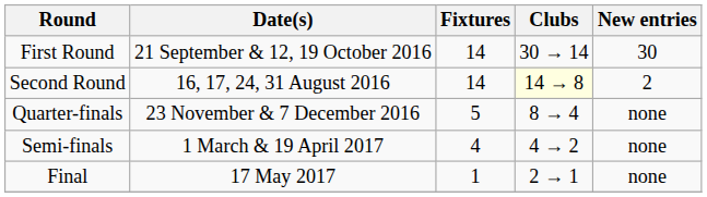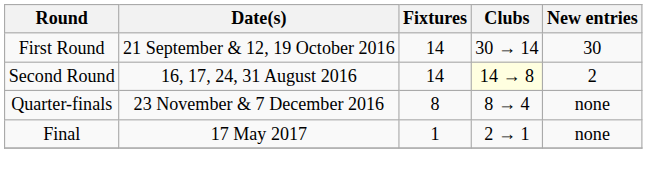 <table class="wikitable" style="text-align:center">
 <tr>
 <th>Round</th>
 <th>Date(s)</th>
 <th>Fixtures</th>
 <th>Clubs</th>
 <th>New entries</th>
 </tr>
 <tr>
 <td>First Round</td>
 <td>21 September & 12, 19 October 2016</td>
 <td>14</td>
 <td>30 → 14</td>
 <td>30</td>
 </tr>
 <tr>
 <td>Second Round</td>
 <td>16, 17, 24, 31 August 2016</td>
 <td>14</td>
 <td style="background: lightyellow;">14 → 8</td>
 <td>2</td>
 </tr>
 <tr>
 <td>Quarter-finals</td>
 <td>23 November & 7 December 2016</td>
-<td>5</td>
+<td>8</td>
 <td>8 → 4</td>
-<td>none</td>
-</tr>
-<tr>
-<td>Semi-finals</td>
-<td>1 March & 19 April 2017</td>
-<td>4</td>
-<td>4 → 2</td>
 <td>none</td>
 </tr>
 <tr>
 <td>Final</td>
 <td>17 May 2017</td>
 <td>1</td>
 <td>2 → 1</td>
 <td>none</td>
 </tr>
 <tr>
 </tr>
 </table>
